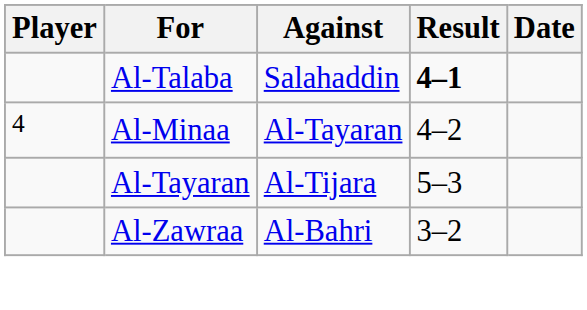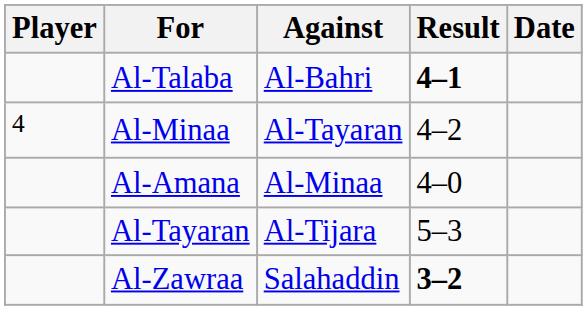 <table class="wikitable sortable">
 <tr>
 <th>Player</th>
 <th>For</th>
 <th>Against</th>
 <th align=center>Result</th>
 <th>Date</th>
 </tr>
 <tr>
 <td> </td>
 <td><a href='#'>Al-Talaba</a></td>
-<td><a href='#'>Salahaddin</a></td>
+<td><a href='#'>Al-Bahri</a></td>
 <td><strong>4–1</strong></td>
 <td></td>
 </tr>
 <tr>
 <td> <sup>4</sup></td>
 <td><a href='#'>Al-Minaa</a></td>
 <td><a href='#'>Al-Tayaran</a></td>
 <td>4–2</td>
 <td></td>
 </tr>
 <tr>
 <td> </td>
+<td><a href='#'>Al-Amana</a></td>
+<td><a href='#'>Al-Minaa</a></td>
+<td>4–0</td>
+<td></td>
+</tr>
+<tr>
+<td> </td>
 <td><a href='#'>Al-Tayaran</a></td>
 <td><a href='#'>Al-Tijara</a></td>
 <td>5–3</td>
 <td></td>
 </tr>
 <tr>
 <td> </td>
 <td><a href='#'>Al-Zawraa</a></td>
-<td><a href='#'>Al-Bahri</a></td>
-<td>3–2</td>
+<td><a href='#'>Salahaddin</a></td>
+<td><strong>3–2</strong></td>
 <td></td>
 </tr>
 </table>
